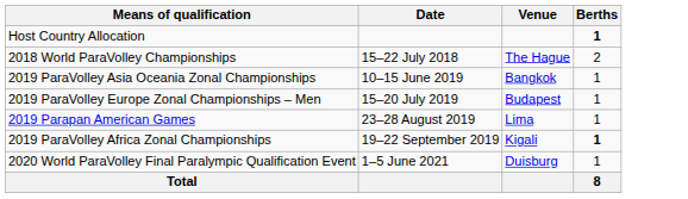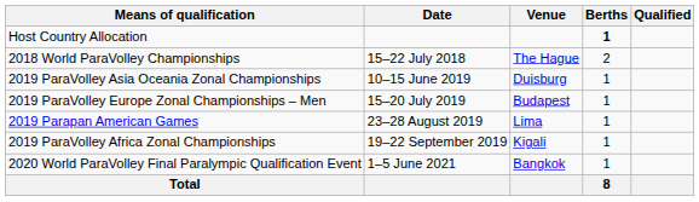 <table class="wikitable">
 <tr>
 <th>Means of qualification</th>
 <th>Date</th>
 <th>Venue</th>
 <th>Berths</th>
+<th>Qualified</th>
 </tr>
 <tr>
 <td>Host Country Allocation</td>
 <td></td>
 <td></td>
 <td align="center"><strong>1</strong></td>
+<td></td>
 </tr>
 <tr>
 <td>2018 World ParaVolley Championships</td>
 <td>15–22 July 2018</td>
 <td> <a href='#'>The Hague</a></td>
 <td align="center">2</td>
+<td> <br></td>
 </tr>
 <tr>
 <td>2019 ParaVolley Asia Oceania Zonal Championships</td>
 <td>10–15 June 2019</td>
-<td> <a href='#'>Bangkok</a></td>
+<td> <a href='#'>Duisburg</a></td>
 <td align="center">1</td>
+<td></td>
 </tr>
 <tr>
 <td>2019 ParaVolley Europe Zonal Championships – Men</td>
 <td>15–20 July 2019</td>
 <td> <a href='#'>Budapest</a></td>
 <td align="center">1</td>
+<td></td>
 </tr>
 <tr>
 <td><a href='#'>2019 Parapan American Games</a></td>
 <td>23–28 August 2019</td>
 <td> <a href='#'>Lima</a></td>
 <td align="center">1</td>
+<td></td>
 </tr>
 <tr>
 <td>2019 ParaVolley Africa Zonal Championships</td>
 <td>19–22 September 2019</td>
 <td> <a href='#'>Kigali</a></td>
-<td align="center"><strong>1</strong></td>
+<td align="center">1</td>
+<td></td>
 </tr>
 <tr>
 <td>2020 World ParaVolley Final Paralympic Qualification Event</td>
 <td>1–5 June 2021</td>
-<td> <a href='#'>Duisburg</a></td>
+<td> <a href='#'>Bangkok</a></td>
 <td align="center">1</td>
+<td></td>
 </tr>
 <tr>
 <th>Total</th>
 <th></th>
 <th></th>
 <th align="center">8</th>
+<th></th>
 </tr>
 </table>
